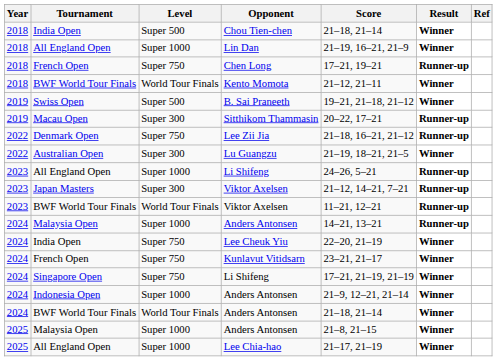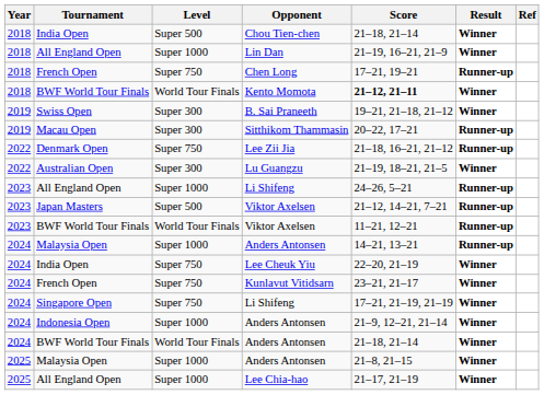 <table class="sortable wikitable" style="font-size: 90%;">
 <tr>
 <th>Year</th>
 <th>Tournament</th>
 <th>Level</th>
 <th>Opponent</th>
 <th>Score</th>
 <th>Result</th>
 <th>Ref</th>
 </tr>
 <tr>
 <td align="center"><a href='#'>2018</a></td>
 <td align="left"><a href='#'>India Open</a></td>
 <td align="left">Super 500</td>
 <td align="left"> <a href='#'>Chou Tien-chen</a></td>
 <td align="left">21–18, 21–14</td>
 <td style="text-align:left; background:white"> <strong>Winner</strong></td>
 <td style="text-align:center; background:white"></td>
 </tr>
 <tr>
 <td align="center"><a href='#'>2018</a></td>
 <td align="left"><a href='#'>All England Open</a></td>
 <td align="left">Super 1000</td>
 <td align="left"> <a href='#'>Lin Dan</a></td>
 <td align="left">21–19, 16–21, 21–9</td>
 <td style="text-align:left; background:white"> <strong>Winner</strong></td>
 <td style="text-align:center; background:white"></td>
 </tr>
 <tr>
 <td align="center"><a href='#'>2018</a></td>
 <td align="left"><a href='#'>French Open</a></td>
 <td align="left">Super 750</td>
 <td align="left"> <a href='#'>Chen Long</a></td>
 <td align="left">17–21, 19–21</td>
 <td style="text-align:left; background:white"> <strong>Runner-up</strong></td>
 <td style="text-align:center; background:white"></td>
 </tr>
 <tr>
 <td align="center"><a href='#'>2018</a></td>
 <td align="left"><a href='#'>BWF World Tour Finals</a></td>
 <td align="left">World Tour Finals</td>
 <td align="left"> <a href='#'>Kento Momota</a></td>
-<td align="left">21–12, 21–11</td>
+<td align="left"><strong>21–12, 21–11</strong></td>
 <td style="text-align:left; background:white"> <strong>Winner</strong></td>
 <td style="text-align:center; background:white"></td>
 </tr>
 <tr>
 <td align="center"><a href='#'>2019</a></td>
 <td align="left"><a href='#'>Swiss Open</a></td>
-<td align="left">Super 500</td>
+<td align="left">Super 300</td>
 <td align="left"> <a href='#'>B. Sai Praneeth</a></td>
 <td align="left">19–21, 21–18, 21–12</td>
 <td style="text-align:left; background:white"> <strong>Winner</strong></td>
 <td style="text-align:center; background:white"></td>
 </tr>
 <tr>
 <td align="center"><a href='#'>2019</a></td>
 <td align="left"><a href='#'>Macau Open</a></td>
 <td align="left">Super 300</td>
 <td align="left"> <a href='#'>Sitthikom Thammasin</a></td>
 <td align="left">20–22, 17–21</td>
 <td style="text-align:left; background:white"> <strong>Runner-up</strong></td>
 <td style="text-align:center; background:white"></td>
 </tr>
 <tr>
 <td align="center"><a href='#'>2022</a></td>
 <td align="left"><a href='#'>Denmark Open</a></td>
 <td align="left">Super 750</td>
 <td align="left"> <a href='#'>Lee Zii Jia</a></td>
 <td align="left">21–18, 16–21, 21–12</td>
 <td style="text-align:left; background:white"> <strong>Runner-up</strong></td>
 <td style="text-align:center; background:white"></td>
 </tr>
 <tr>
 <td align="center"><a href='#'>2022</a></td>
 <td align="left"><a href='#'>Australian Open</a></td>
 <td align="left">Super 300</td>
 <td align="left"> <a href='#'>Lu Guangzu</a></td>
 <td align="left">21–19, 18–21, 21–5</td>
 <td style="text-align:left; background:white"> <strong>Winner</strong></td>
 <td style="text-align:center; background:white"></td>
 </tr>
 <tr>
 <td align="center"><a href='#'>2023</a></td>
 <td align="left">All England Open</td>
 <td align="left">Super 1000</td>
 <td align="left"> <a href='#'>Li Shifeng</a></td>
 <td align="left">24–26, 5–21</td>
 <td style="text-align:left; background:white"> <strong>Runner-up</strong></td>
 <td style="text-align:center; background:white"></td>
 </tr>
 <tr>
 <td align="center"><a href='#'>2023</a></td>
 <td align="left"><a href='#'>Japan Masters</a></td>
-<td align="left">Super 300</td>
+<td align="left">Super 500</td>
 <td align="left"> <a href='#'>Viktor Axelsen</a></td>
 <td align="left">21–12, 14–21, 7–21</td>
 <td style="text-align:left; background:white"> <strong>Runner-up</strong></td>
 <td style="text-align:center; background:white"></td>
 </tr>
 <tr>
 <td align="center"><a href='#'>2023</a></td>
 <td align="left">BWF World Tour Finals</td>
 <td align="left">World Tour Finals</td>
 <td align="left"> Viktor Axelsen</td>
 <td align="left">11–21, 12–21</td>
 <td style="text-align:left; background:white"> <strong>Runner-up</strong></td>
 <td style="text-align:center; background:white"></td>
 </tr>
 <tr>
 <td align="center"><a href='#'>2024</a></td>
 <td align="left"><a href='#'>Malaysia Open</a></td>
 <td align="left">Super 1000</td>
 <td align="left"> <a href='#'>Anders Antonsen</a></td>
 <td align="left">14–21, 13–21</td>
 <td style="text-align:left; background:white"> <strong>Runner-up</strong></td>
 <td style="text-align:center; background:white"></td>
 </tr>
 <tr>
 <td align="center"><a href='#'>2024</a></td>
 <td align="left">India Open</td>
 <td align="left">Super 750</td>
 <td align="left"> <a href='#'>Lee Cheuk Yiu</a></td>
 <td align="left">22–20, 21–19</td>
 <td style="text-align:left; background:white"> <strong>Winner</strong></td>
 <td style="text-align:center; background:white"></td>
 </tr>
 <tr>
 <td align="center"><a href='#'>2024</a></td>
 <td align="left">French Open</td>
 <td align="left">Super 750</td>
 <td align="left"> <a href='#'>Kunlavut Vitidsarn</a></td>
 <td align="left">23–21, 21–17</td>
 <td style="text-align:left; background:white"> <strong>Winner</strong></td>
 <td style="text-align:center; background:white"></td>
 </tr>
 <tr>
 <td align="center"><a href='#'>2024</a></td>
 <td align="left"><a href='#'>Singapore Open</a></td>
 <td align="left">Super 750</td>
 <td align="left"> Li Shifeng</td>
 <td align="left">17–21, 21–19, 21–19</td>
 <td style="text-align:left; background:white"> <strong>Winner</strong></td>
 <td style="text-align:center; background:white"></td>
 </tr>
 <tr>
 <td align="center"><a href='#'>2024</a></td>
 <td align="left"><a href='#'>Indonesia Open</a></td>
 <td align="left">Super 1000</td>
 <td align="left"> Anders Antonsen</td>
 <td align="left">21–9, 12–21, 21–14</td>
 <td style="text-align:left; background:white"> <strong>Winner</strong></td>
 <td style="text-align:center; background:white"></td>
 </tr>
 <tr>
 <td align="center"><a href='#'>2024</a></td>
 <td align="left">BWF World Tour Finals</td>
 <td align="left">World Tour Finals</td>
 <td align="left"> Anders Antonsen</td>
 <td align="left">21–18, 21–14</td>
 <td style="text-align:left; background:white"> <strong>Winner</strong></td>
 <td style="text-align:center; background:white"></td>
 </tr>
 <tr>
 <td align="center"><a href='#'>2025</a></td>
 <td align="left">Malaysia Open</td>
 <td align="left">Super 1000</td>
 <td align="left"> Anders Antonsen</td>
 <td align="left">21–8, 21–15</td>
 <td style="text-align:left; background: white"> <strong>Winner</strong></td>
 <td style="text-align:center; background:white"></td>
 </tr>
 <tr>
 <td align="center"><a href='#'>2025</a></td>
 <td align="left">All England Open</td>
 <td align="left">Super 1000</td>
 <td align="left"> <a href='#'>Lee Chia-hao</a></td>
 <td align="left">21–17, 21–19</td>
 <td style="text-align:left; background:white"> <strong>Winner</strong></td>
 <td style="text-align:center; background:white"></td>
 </tr>
 </table>
